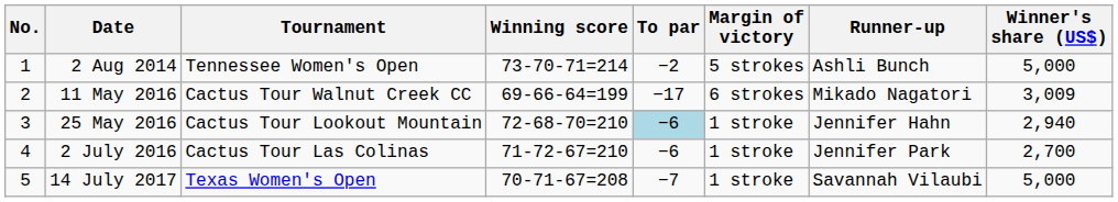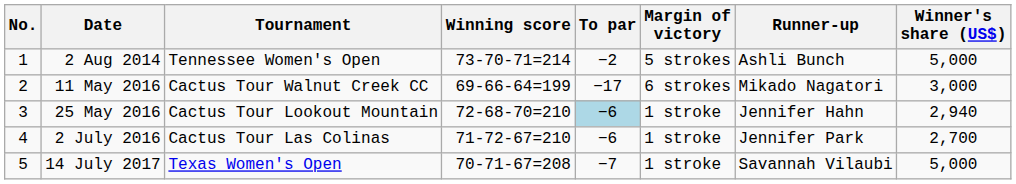 <table class="wikitable" style="font-size:95%;">
 <tr>
 <th>No.</th>
 <th>Date</th>
 <th>Tournament</th>
 <th>Winning score</th>
 <th>To par</th>
 <th>Margin of<br>victory</th>
 <th>Runner-up</th>
 <th>Winner's<br>share (<a href='#'>US$</a>)</th>
 </tr>
 <tr>
 <td align=center>1</td>
 <td align=right>2 Aug 2014</td>
 <td>Tennessee Women's Open</td>
 <td align=right>73-70-71=214</td>
 <td align=center>−2</td>
 <td>5 strokes</td>
 <td> Ashli Bunch</td>
 <td align=center>5,000</td>
 </tr>
 <tr>
 <td align=center>2</td>
 <td align=right>11 May 2016</td>
 <td>Cactus Tour Walnut Creek CC</td>
 <td align=right>69-66-64=199</td>
 <td align=center>−17</td>
 <td>6 strokes</td>
 <td> Mikado Nagatori</td>
-<td align=center>3,009</td>
+<td align=center>3,000</td>
 </tr>
 <tr>
 <td align=center>3</td>
 <td align=right>25 May 2016</td>
 <td>Cactus Tour Lookout Mountain</td>
 <td align=right>72-68-70=210</td>
 <td align=center style="background: lightblue;">−6</td>
 <td>1 stroke</td>
 <td> Jennifer Hahn</td>
 <td align=center>2,940</td>
 </tr>
 <tr>
 <td align=center>4</td>
 <td align=right>2 July 2016</td>
 <td>Cactus Tour Las Colinas</td>
 <td align=right>71-72-67=210</td>
 <td align=center>−6</td>
 <td>1 stroke</td>
 <td> Jennifer Park</td>
 <td align=center>2,700</td>
 </tr>
 <tr>
 <td align=center>5</td>
 <td align=right>14 July 2017</td>
 <td><a href='#'>Texas Women's Open</a></td>
 <td align=right>70-71-67=208</td>
 <td align=center>−7</td>
 <td>1 stroke</td>
 <td> Savannah Vilaubi</td>
 <td align=center>5,000</td>
 </tr>
 </table>
